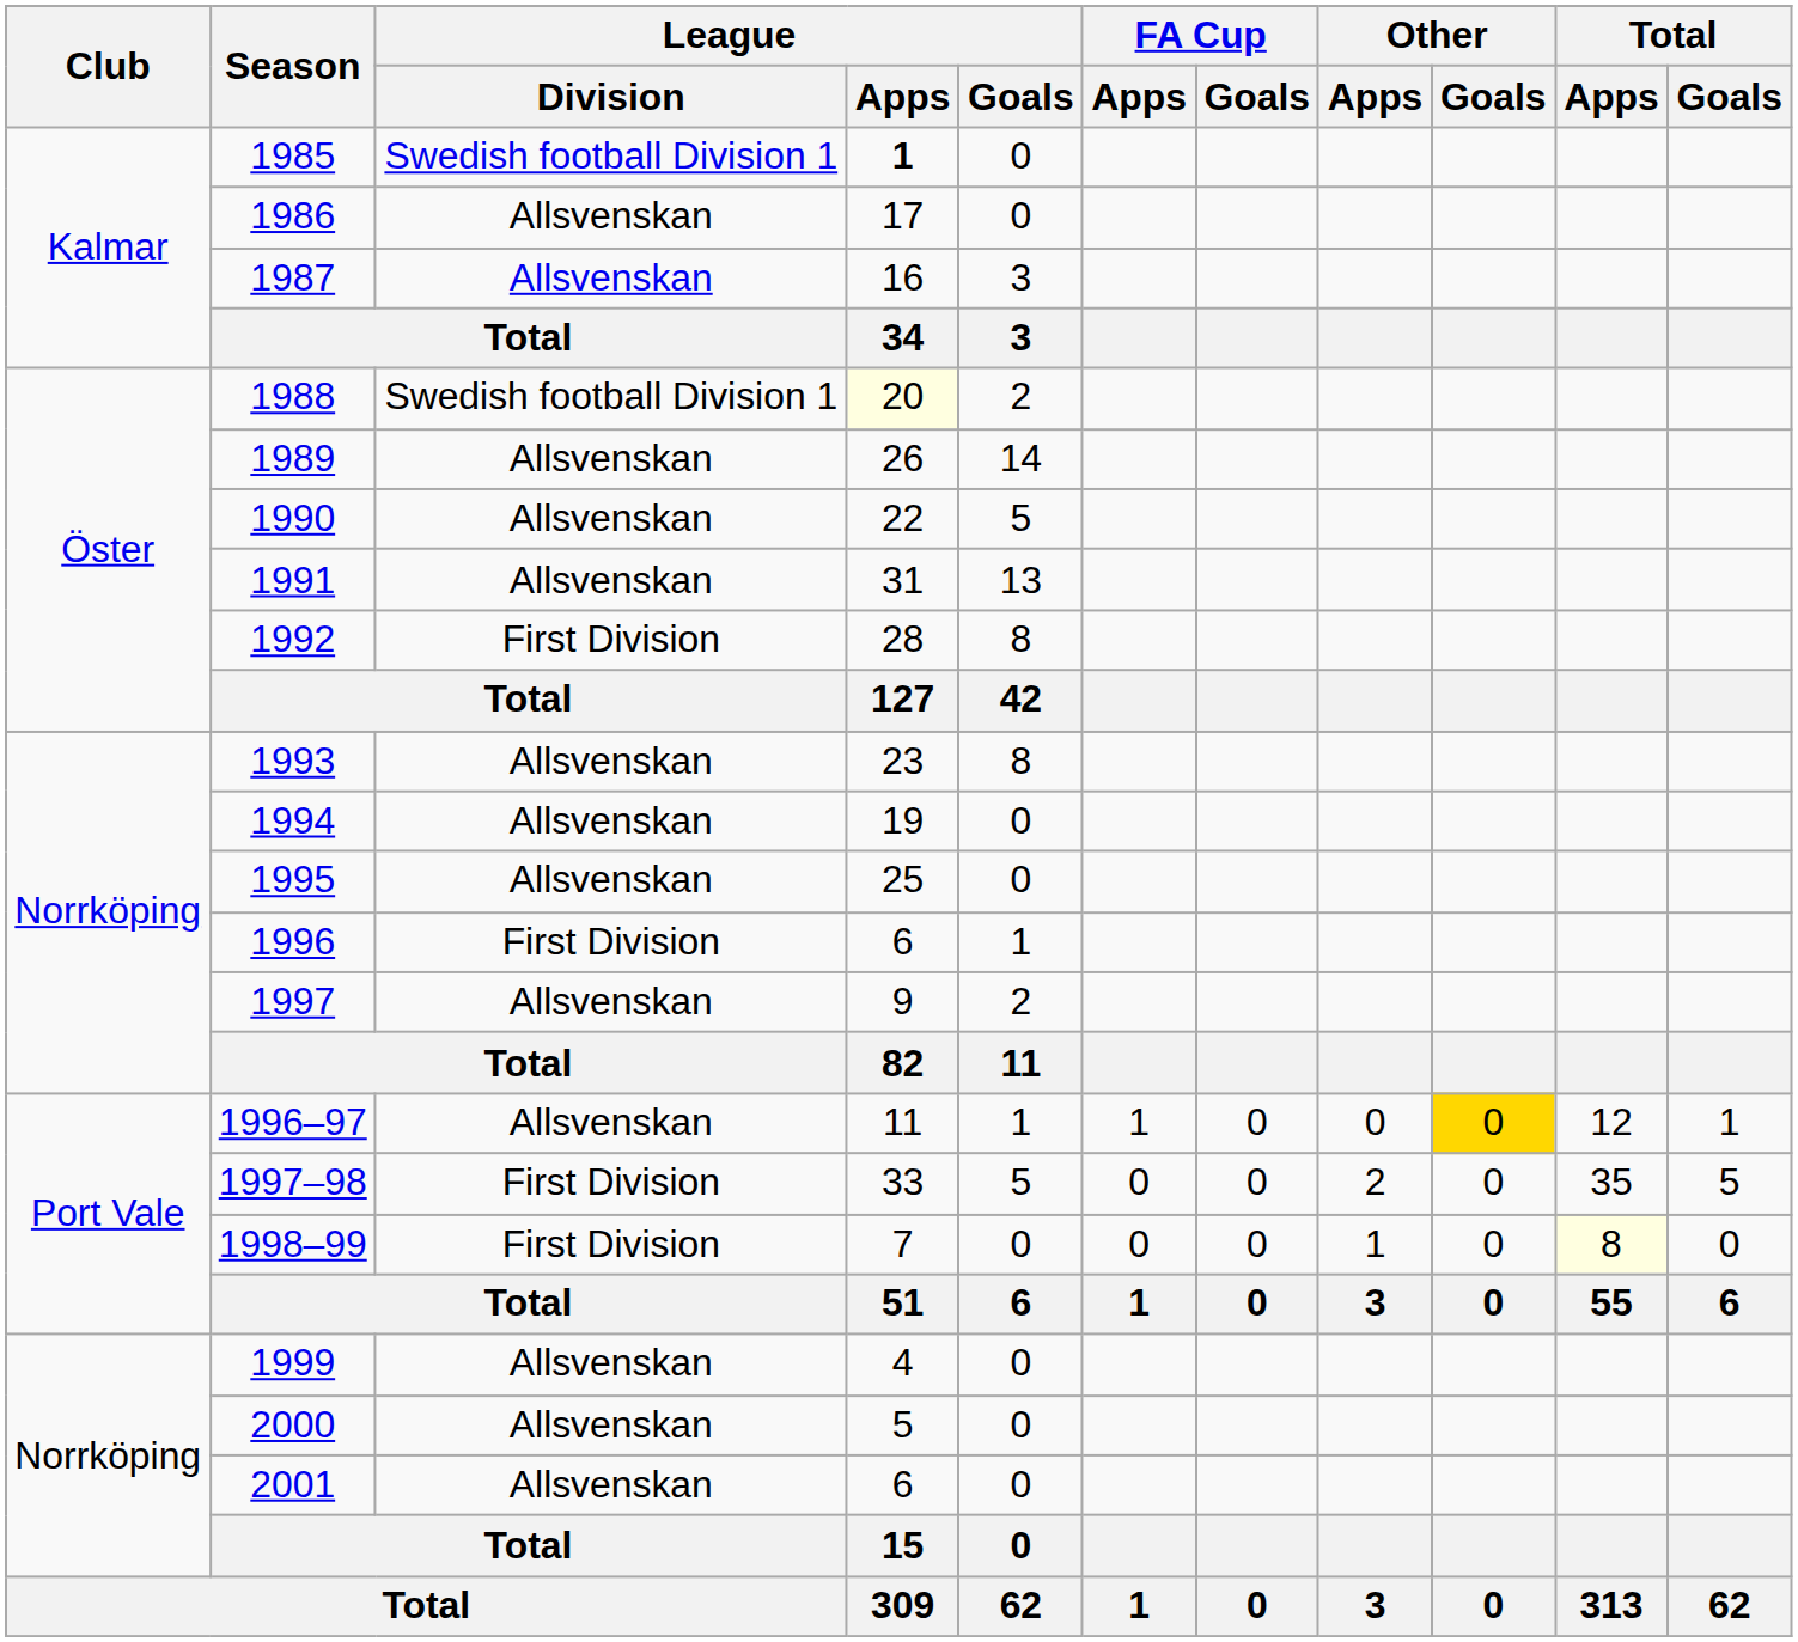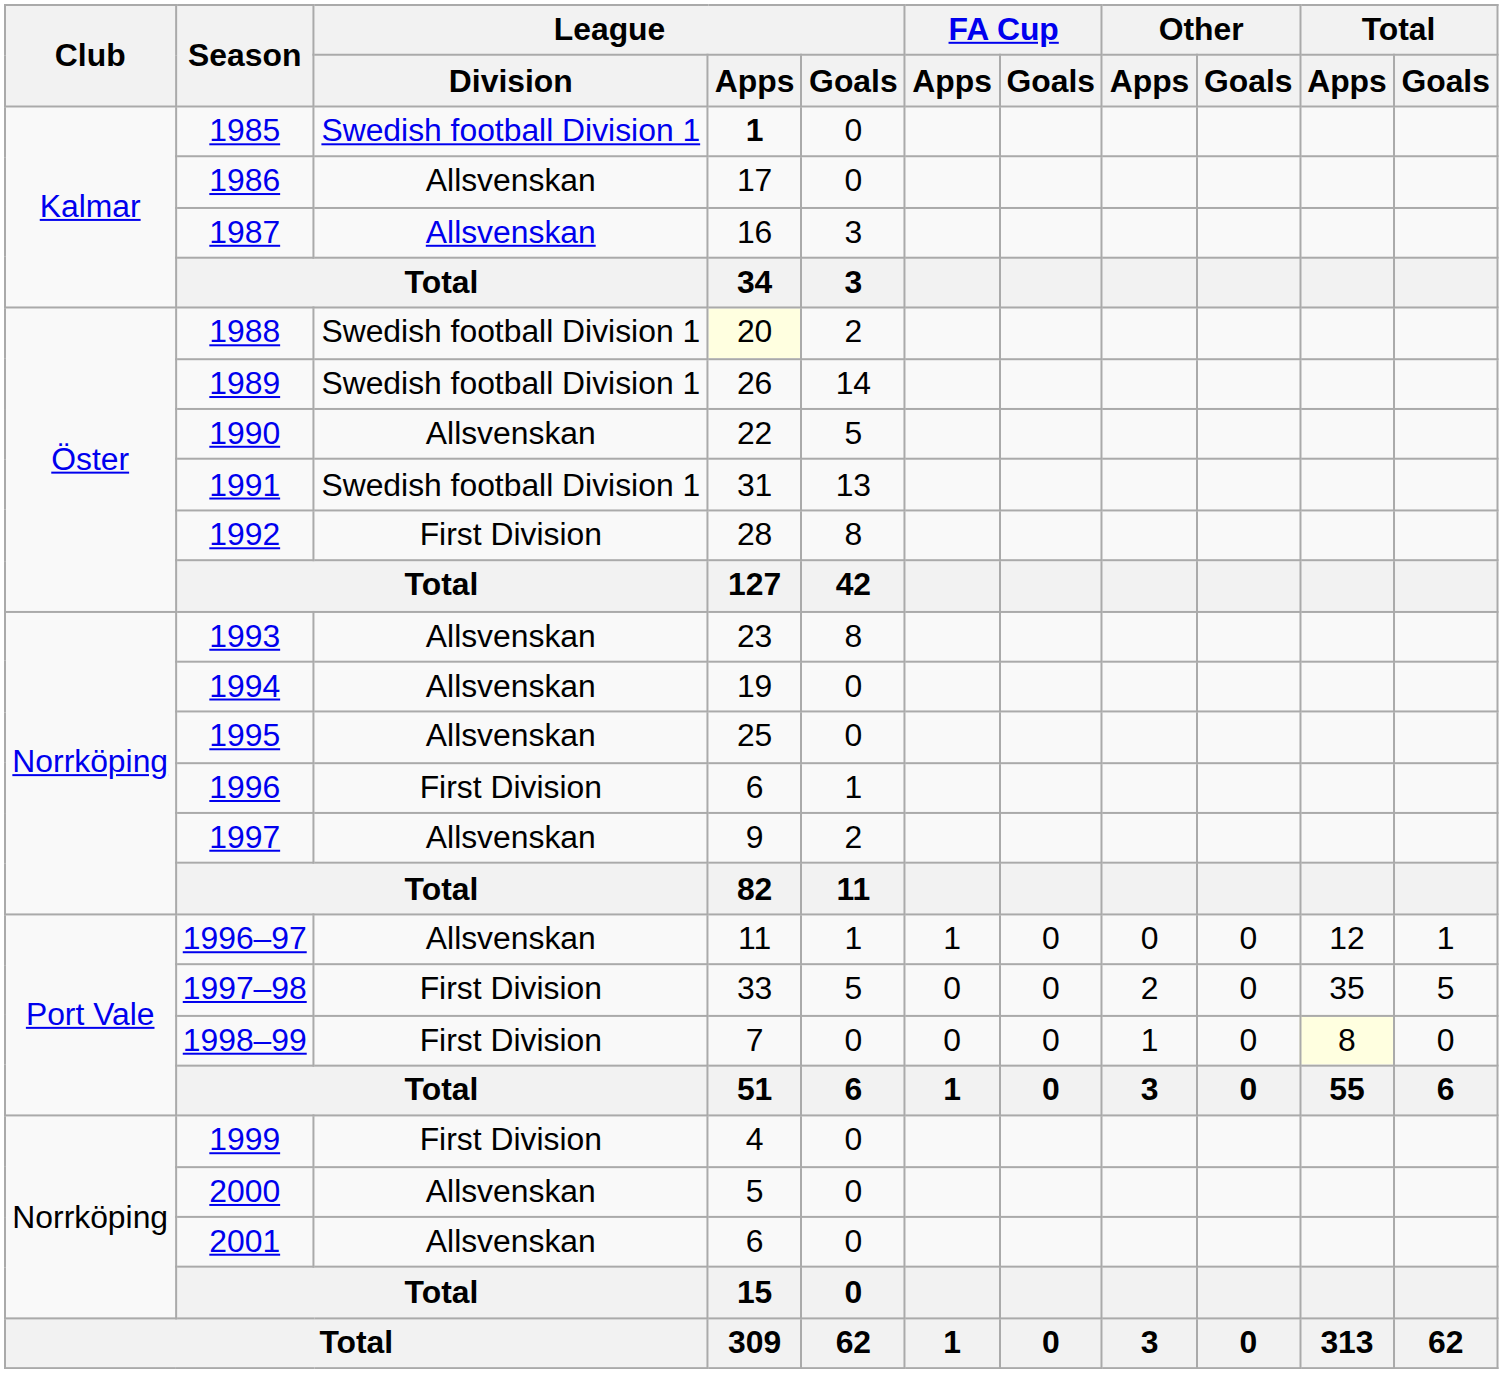 <table class="wikitable" style="text-align:center">
 <tr>
 <th rowspan="2">Club</th>
 <th rowspan="2">Season</th>
 <th colspan="3">League</th>
 <th colspan="2"><a href='#'>FA Cup</a></th>
 <th colspan="2">Other</th>
 <th colspan="2">Total</th>
 </tr>
 <tr>
 <th>Division</th>
 <th>Apps</th>
 <th>Goals</th>
 <th>Apps</th>
 <th>Goals</th>
 <th>Apps</th>
 <th>Goals</th>
 <th>Apps</th>
 <th>Goals</th>
 </tr>
 <tr>
 <td rowspan="4"><a href='#'>Kalmar</a></td>
 <td><a href='#'>1985</a></td>
 <td><a href='#'>Swedish football Division 1</a></td>
 <td><strong>1</strong></td>
 <td>0</td>
 <td></td>
 <td></td>
 <td></td>
 <td></td>
 <td></td>
 <td></td>
 </tr>
 <tr>
 <td><a href='#'>1986</a></td>
 <td>Allsvenskan</td>
 <td>17</td>
 <td>0</td>
 <td></td>
 <td></td>
 <td></td>
 <td></td>
 <td></td>
 <td></td>
 </tr>
 <tr>
 <td><a href='#'>1987</a></td>
 <td><a href='#'>Allsvenskan</a></td>
 <td>16</td>
 <td>3</td>
 <td></td>
 <td></td>
 <td></td>
 <td></td>
 <td></td>
 <td></td>
 </tr>
 <tr>
 <th colspan="2">Total</th>
 <th>34</th>
 <th>3</th>
 <th></th>
 <th></th>
 <th></th>
 <th></th>
 <th></th>
 <th></th>
 </tr>
 <tr>
 <td rowspan="6"><a href='#'>Öster</a></td>
 <td><a href='#'>1988</a></td>
 <td>Swedish football Division 1</td>
 <td style="background: lightyellow;">20</td>
 <td>2</td>
 <td></td>
 <td></td>
 <td></td>
 <td></td>
 <td></td>
 <td></td>
 </tr>
 <tr>
 <td><a href='#'>1989</a></td>
-<td>Allsvenskan</td>
+<td>Swedish football Division 1</td>
 <td>26</td>
 <td>14</td>
 <td></td>
 <td></td>
 <td></td>
 <td></td>
 <td></td>
 <td></td>
 </tr>
 <tr>
 <td><a href='#'>1990</a></td>
 <td>Allsvenskan</td>
 <td>22</td>
 <td>5</td>
 <td></td>
 <td></td>
 <td></td>
 <td></td>
 <td></td>
 <td></td>
 </tr>
 <tr>
 <td><a href='#'>1991</a></td>
-<td>Allsvenskan</td>
+<td>Swedish football Division 1</td>
 <td>31</td>
 <td>13</td>
 <td></td>
 <td></td>
 <td></td>
 <td></td>
 <td></td>
 <td></td>
 </tr>
 <tr>
 <td><a href='#'>1992</a></td>
 <td>First Division</td>
 <td>28</td>
 <td>8</td>
 <td></td>
 <td></td>
 <td></td>
 <td></td>
 <td></td>
 <td></td>
 </tr>
 <tr>
 <th colspan="2">Total</th>
 <th>127</th>
 <th>42</th>
 <th></th>
 <th></th>
 <th></th>
 <th></th>
 <th></th>
 <th></th>
 </tr>
 <tr>
 <td rowspan="6"><a href='#'>Norrköping</a></td>
 <td><a href='#'>1993</a></td>
 <td>Allsvenskan</td>
 <td>23</td>
 <td>8</td>
 <td></td>
 <td></td>
 <td></td>
 <td></td>
 <td></td>
 <td></td>
 </tr>
 <tr>
 <td><a href='#'>1994</a></td>
 <td>Allsvenskan</td>
 <td>19</td>
 <td>0</td>
 <td></td>
 <td></td>
 <td></td>
 <td></td>
 <td></td>
 <td></td>
 </tr>
 <tr>
 <td><a href='#'>1995</a></td>
 <td>Allsvenskan</td>
 <td>25</td>
 <td>0</td>
 <td></td>
 <td></td>
 <td></td>
 <td></td>
 <td></td>
 <td></td>
 </tr>
 <tr>
 <td><a href='#'>1996</a></td>
 <td>First Division</td>
 <td>6</td>
 <td>1</td>
 <td></td>
 <td></td>
 <td></td>
 <td></td>
 <td></td>
 <td></td>
 </tr>
 <tr>
 <td><a href='#'>1997</a></td>
 <td>Allsvenskan</td>
 <td>9</td>
 <td>2</td>
 <td></td>
 <td></td>
 <td></td>
 <td></td>
 <td></td>
 <td></td>
 </tr>
 <tr>
 <th colspan="2">Total</th>
 <th>82</th>
 <th>11</th>
 <th></th>
 <th></th>
 <th></th>
 <th></th>
 <th></th>
 <th></th>
 </tr>
 <tr>
 <td rowspan="4"><a href='#'>Port Vale</a></td>
 <td><a href='#'>1996–97</a></td>
 <td>Allsvenskan</td>
 <td>11</td>
 <td>1</td>
 <td>1</td>
 <td>0</td>
 <td>0</td>
-<td style="background: gold;">0</td>
+<td>0</td>
 <td>12</td>
 <td>1</td>
 </tr>
 <tr>
 <td><a href='#'>1997–98</a></td>
 <td>First Division</td>
 <td>33</td>
 <td>5</td>
 <td>0</td>
 <td>0</td>
 <td>2</td>
 <td>0</td>
 <td>35</td>
 <td>5</td>
 </tr>
 <tr>
 <td><a href='#'>1998–99</a></td>
 <td>First Division</td>
 <td>7</td>
 <td>0</td>
 <td>0</td>
 <td>0</td>
 <td>1</td>
 <td>0</td>
 <td style="background: lightyellow;">8</td>
 <td>0</td>
 </tr>
 <tr>
 <th colspan="2">Total</th>
 <th>51</th>
 <th>6</th>
 <th>1</th>
 <th>0</th>
 <th>3</th>
 <th>0</th>
 <th>55</th>
 <th>6</th>
 </tr>
 <tr>
 <td rowspan="4">Norrköping</td>
 <td><a href='#'>1999</a></td>
-<td>Allsvenskan</td>
+<td>First Division</td>
 <td>4</td>
 <td>0</td>
 <td></td>
 <td></td>
 <td></td>
 <td></td>
 <td></td>
 <td></td>
 </tr>
 <tr>
 <td><a href='#'>2000</a></td>
 <td>Allsvenskan</td>
 <td>5</td>
 <td>0</td>
 <td></td>
 <td></td>
 <td></td>
 <td></td>
 <td></td>
 <td></td>
 </tr>
 <tr>
 <td><a href='#'>2001</a></td>
 <td>Allsvenskan</td>
 <td>6</td>
 <td>0</td>
 <td></td>
 <td></td>
 <td></td>
 <td></td>
 <td></td>
 <td></td>
 </tr>
 <tr>
 <th colspan="2">Total</th>
 <th>15</th>
 <th>0</th>
 <th></th>
 <th></th>
 <th></th>
 <th></th>
 <th></th>
 <th></th>
 </tr>
 <tr>
 <th colspan="3">Total</th>
 <th>309</th>
 <th>62</th>
 <th>1</th>
 <th>0</th>
 <th>3</th>
 <th>0</th>
 <th>313</th>
 <th>62</th>
 </tr>
 </table>
